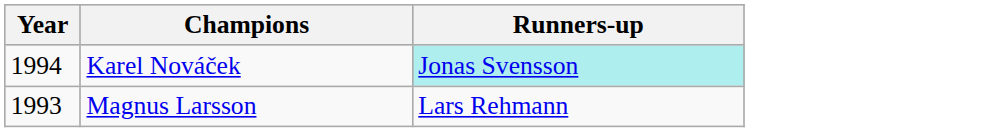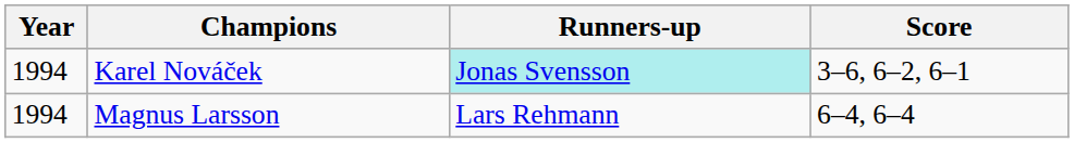 <table class="wikitable">
 <tr>
 <th style="width:40px">Year</th>
 <th style="width:200px">Champions</th>
 <th style="width:200px">Runners-up</th>
+<th style="width:140px" class="unsortable">Score</th>
 </tr>
 <tr>
 <td>1994</td>
 <td> <a href='#'>Karel Nováček</a></td>
 <td style="background: paleturquoise;"> <a href='#'>Jonas Svensson</a></td>
+<td>3–6, 6–2, 6–1</td>
 </tr>
 <tr>
-<td>1993</td>
+<td>1994</td>
 <td> <a href='#'>Magnus Larsson</a></td>
 <td> <a href='#'>Lars Rehmann</a></td>
+<td>6–4, 6–4</td>
 </tr>
 </table>
